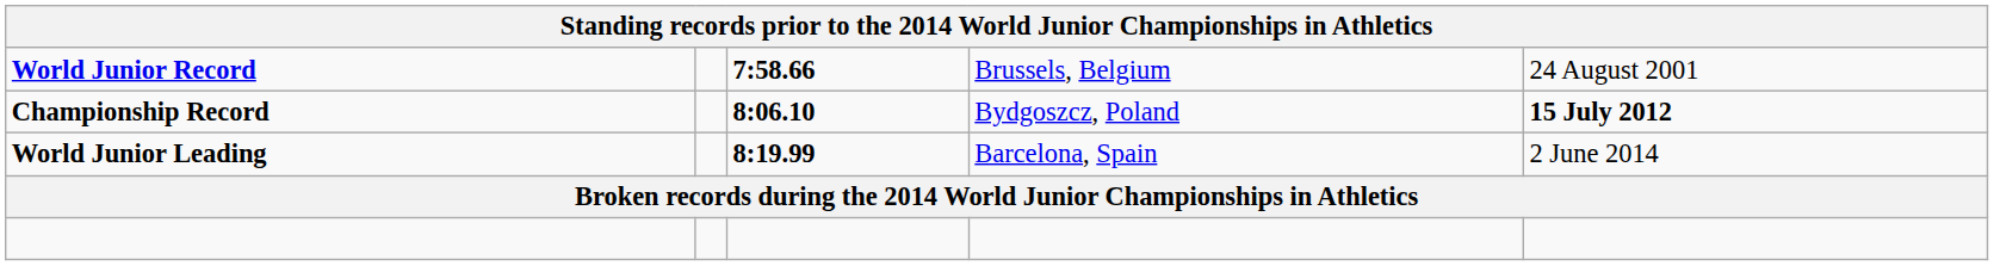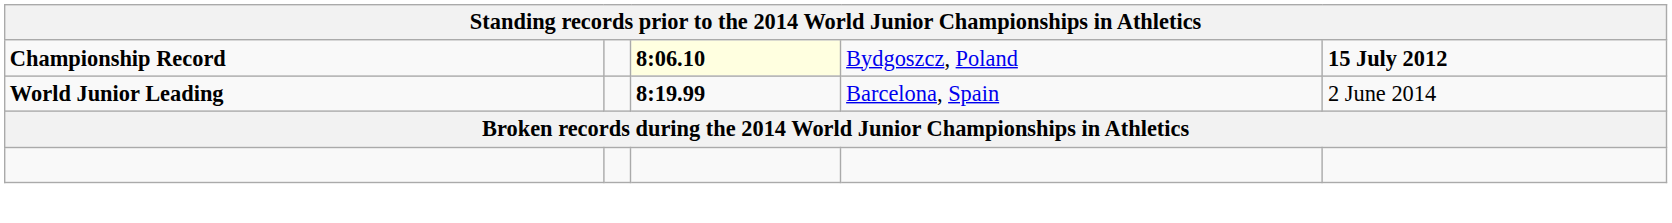 <table class="wikitable" width=75%>
 <tr>
 <th colspan="5">Standing records prior to the 2014 World Junior Championships in Athletics</th>
 </tr>
 <tr>
-<td><strong><a href='#'>World Junior Record</a></strong></td>
-<td></td>
-<td><strong>7:58.66</strong></td>
-<td><a href='#'>Brussels</a>, <a href='#'>Belgium</a></td>
-<td>24 August 2001</td>
-</tr>
-<tr>
 <td><strong>Championship Record</strong></td>
 <td></td>
-<td><strong>8:06.10</strong></td>
+<td style="background: lightyellow;"><strong>8:06.10</strong></td>
 <td><a href='#'>Bydgoszcz</a>, <a href='#'>Poland</a></td>
 <td><strong>15 July 2012</strong></td>
 </tr>
 <tr>
 <td><strong>World Junior Leading</strong></td>
 <td></td>
 <td><strong>8:19.99</strong></td>
 <td><a href='#'>Barcelona</a>, <a href='#'>Spain</a></td>
 <td>2 June 2014</td>
 </tr>
 <tr>
 <th colspan="5">Broken records during the 2014 World Junior Championships in Athletics</th>
 </tr>
 <tr>
 <td> </td>
 <td></td>
 <td></td>
 <td></td>
 <td></td>
 </tr>
 </table>
